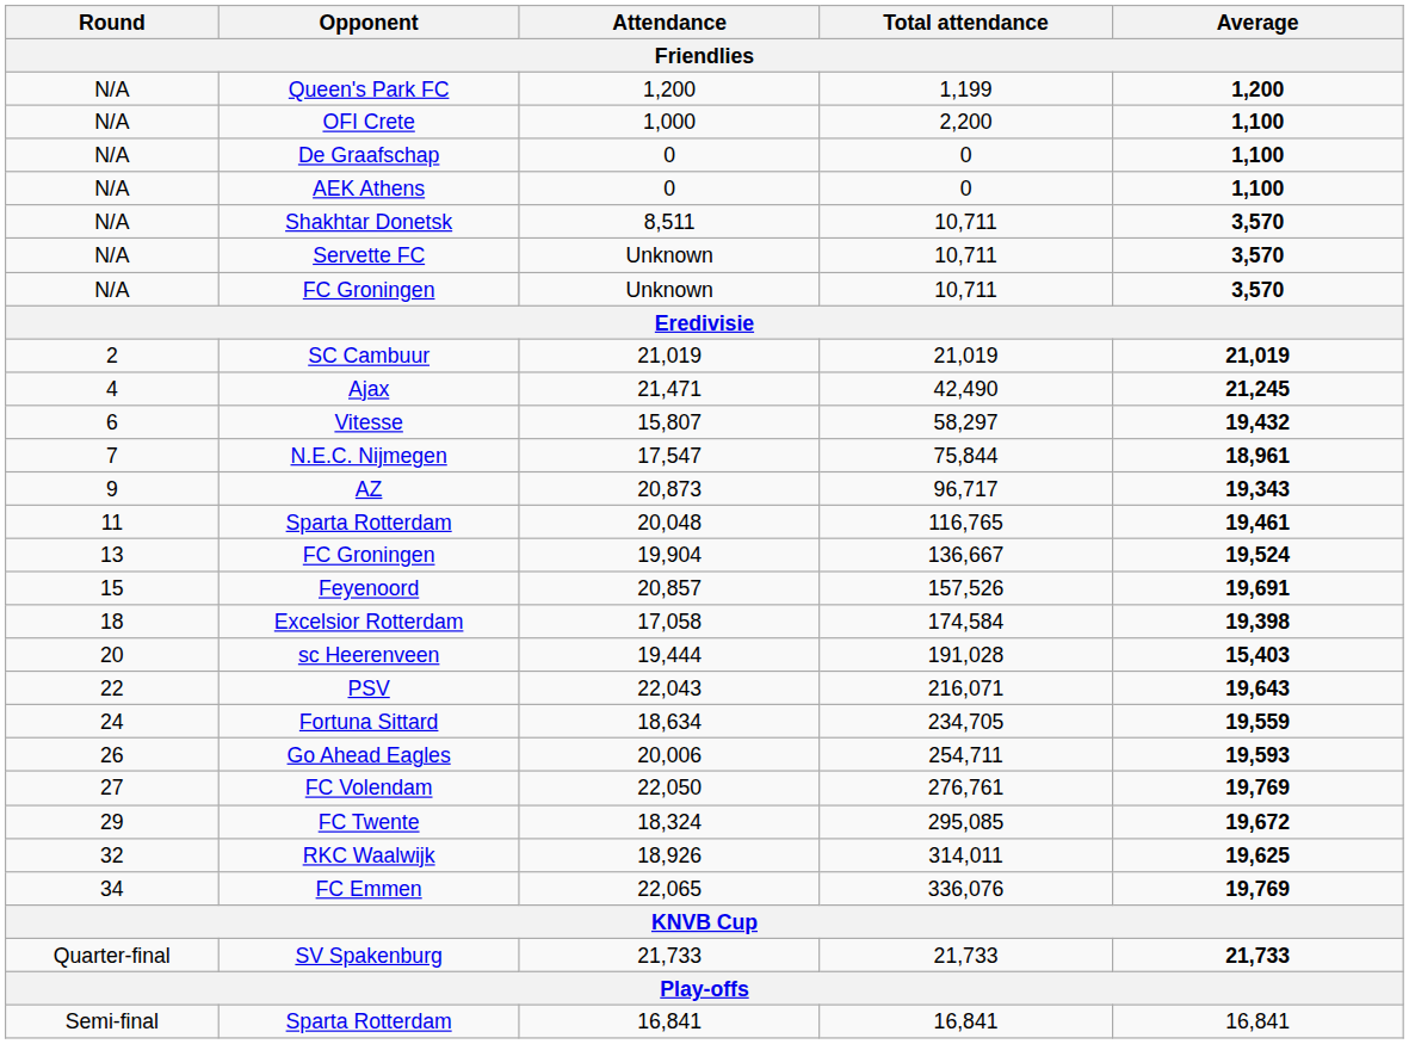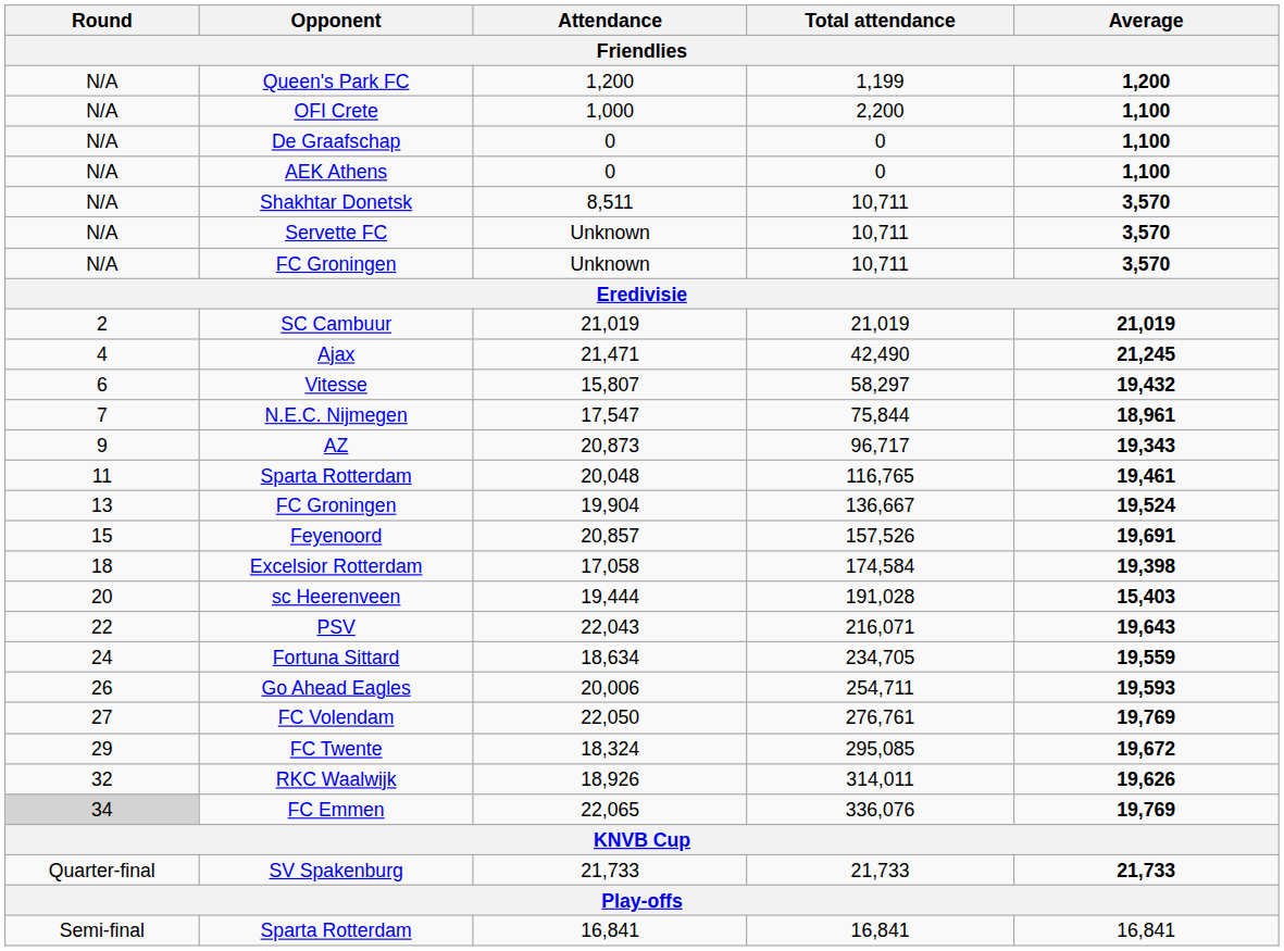 <table class="wikitable" style="text-align: center; font-size: 95%; width: 80%;">
 <tr>
 <th style="width: 10px;">Round</th>
 <th style="width: 80px;">Opponent</th>
 <th style="width: 80px;">Attendance</th>
 <th style="width: 80px;">Total attendance</th>
 <th style="width: 80px;">Average</th>
 </tr>
 <tr>
 <th colspan="5" align="center">Friendlies</th>
 </tr>
 <tr>
 <td align="center">N/A</td>
 <td align="center"> <a href='#'>Queen's Park FC</a></td>
 <td align="center">1,200</td>
 <td align="center">1,199</td>
 <td align="center"><strong>1,200</strong></td>
 </tr>
 <tr>
 <td align="center">N/A</td>
 <td align="center"> <a href='#'>OFI Crete</a></td>
 <td align="center">1,000</td>
 <td align="center">2,200</td>
 <td align="center"><strong>1,100</strong></td>
 </tr>
 <tr>
 <td align="center">N/A</td>
 <td align="center"> <a href='#'>De Graafschap</a></td>
 <td align="center">0</td>
 <td align="center">0</td>
 <td align="center"><strong>1,100</strong></td>
 </tr>
 <tr>
 <td align="center">N/A</td>
 <td align="center"> <a href='#'>AEK Athens</a></td>
 <td align="center">0</td>
 <td align="center">0</td>
 <td align="center"><strong>1,100</strong></td>
 </tr>
 <tr>
 <td align="center">N/A</td>
 <td align="center"> <a href='#'>Shakhtar Donetsk</a></td>
 <td align="center">8,511</td>
 <td align="center">10,711</td>
 <td align="center"><strong>3,570</strong></td>
 </tr>
 <tr>
 <td align="center">N/A</td>
 <td align="center"> <a href='#'>Servette FC</a></td>
 <td align="center">Unknown</td>
 <td align="center">10,711</td>
 <td align="center"><strong>3,570</strong></td>
 </tr>
 <tr>
 <td align="center">N/A</td>
 <td align="center"> <a href='#'>FC Groningen</a></td>
 <td align="center">Unknown</td>
 <td align="center">10,711</td>
 <td align="center"><strong>3,570</strong></td>
 </tr>
 <tr>
 <th colspan="5" align="center"><a href='#'><strong>Eredivisie</strong></a></th>
 </tr>
 <tr>
 <td align="center">2</td>
 <td align="center"><a href='#'>SC Cambuur</a></td>
 <td align="center">21,019</td>
 <td align="center">21,019</td>
 <td align="center"><strong>21,019</strong></td>
 </tr>
 <tr>
 <td align="center">4</td>
 <td align="center"><a href='#'>Ajax</a></td>
 <td align="center">21,471</td>
 <td align="center">42,490</td>
 <td align="center"><strong>21,245</strong></td>
 </tr>
 <tr>
 <td align="center">6</td>
 <td align="center"><a href='#'>Vitesse</a></td>
 <td align="center">15,807</td>
 <td align="center">58,297</td>
 <td align="center"><strong>19,432</strong></td>
 </tr>
 <tr>
 <td align="center">7</td>
 <td align="center"><a href='#'>N.E.C. Nijmegen</a></td>
 <td align="center">17,547</td>
 <td align="center">75,844</td>
 <td align="center"><strong>18,961</strong></td>
 </tr>
 <tr>
 <td align="center">9</td>
 <td align="center"><a href='#'>AZ</a></td>
 <td align="center">20,873</td>
 <td align="center">96,717</td>
 <td align="center"><strong>19,343</strong></td>
 </tr>
 <tr>
 <td align="center">11</td>
 <td align="center"><a href='#'>Sparta Rotterdam</a></td>
 <td align="center">20,048</td>
 <td align="center">116,765</td>
 <td align="center"><strong>19,461</strong></td>
 </tr>
 <tr>
 <td align="center">13</td>
 <td align="center"><a href='#'>FC Groningen</a></td>
 <td align="center">19,904</td>
 <td align="center">136,667</td>
 <td align="center"><strong>19,524</strong></td>
 </tr>
 <tr>
 <td align="center">15</td>
 <td align="center"><a href='#'>Feyenoord</a></td>
 <td align="center">20,857</td>
 <td align="center">157,526</td>
 <td align="center"><strong>19,691</strong></td>
 </tr>
 <tr>
 <td align="center">18</td>
 <td align="center"><a href='#'>Excelsior Rotterdam</a></td>
 <td align="center">17,058</td>
 <td align="center">174,584</td>
 <td align="center"><strong>19,398</strong></td>
 </tr>
 <tr>
 <td align="center">20</td>
 <td align="center"><a href='#'>sc Heerenveen</a></td>
 <td align="center">19,444</td>
 <td align="center">191,028</td>
 <td align="center"><strong>15,403</strong></td>
 </tr>
 <tr>
 <td align="center">22</td>
 <td align="center"><a href='#'>PSV</a></td>
 <td align="center">22,043</td>
 <td align="center">216,071</td>
 <td align="center"><strong>19,643</strong></td>
 </tr>
 <tr>
 <td align="center">24</td>
 <td align="center"><a href='#'>Fortuna Sittard</a></td>
 <td align="center">18,634</td>
 <td align="center">234,705</td>
 <td align="center"><strong>19,559</strong></td>
 </tr>
 <tr>
 <td align="center">26</td>
 <td align="center"><a href='#'>Go Ahead Eagles</a></td>
 <td align="center">20,006</td>
 <td align="center">254,711</td>
 <td align="center"><strong>19,593</strong></td>
 </tr>
 <tr>
 <td align="center">27</td>
 <td align="center"><a href='#'>FC Volendam</a></td>
 <td align="center">22,050</td>
 <td align="center">276,761</td>
 <td align="center"><strong>19,769</strong></td>
 </tr>
 <tr>
 <td align="center">29</td>
 <td align="center"><a href='#'>FC Twente</a></td>
 <td align="center">18,324</td>
 <td align="center">295,085</td>
 <td align="center"><strong>19,672</strong></td>
 </tr>
 <tr>
 <td align="center">32</td>
 <td align="center"><a href='#'>RKC Waalwijk</a></td>
 <td align="center">18,926</td>
 <td align="center">314,011</td>
-<td align="center"><strong>19,625</strong></td>
+<td align="center"><strong>19,626</strong></td>
 </tr>
 <tr>
-<td align="center">34</td>
+<td align="center" style="background: lightgrey;">34</td>
 <td align="center"><a href='#'>FC Emmen</a></td>
 <td align="center">22,065</td>
 <td align="center">336,076</td>
 <td align="center"><strong>19,769</strong></td>
 </tr>
 <tr>
 <th colspan="5"><a href='#'><strong>KNVB Cup</strong></a></th>
 </tr>
 <tr>
 <td align="center">Quarter-final</td>
 <td align="center"><a href='#'>SV Spakenburg</a></td>
 <td align="center">21,733</td>
 <td align="center">21,733</td>
 <td align="center"><strong>21,733</strong></td>
 </tr>
 <tr>
 <th colspan="5"><a href='#'><strong>Play-offs</strong></a></th>
 </tr>
 <tr>
 <td align="center">Semi-final</td>
 <td align="center"><a href='#'>Sparta Rotterdam</a></td>
 <td align="center">16,841</td>
 <td align="center">16,841</td>
 <td align="center">16,841</td>
 </tr>
 </table>
